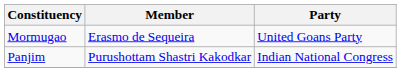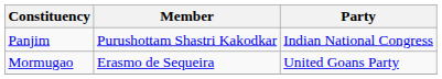 <table class="wikitable sortable">
 <tr>
 <th>Constituency</th>
 <th>Member</th>
 <th>Party</th>
 </tr>
 <tr>
+<td><a href='#'>Panjim</a></td>
+<td><a href='#'>Purushottam Shastri Kakodkar</a></td>
+<td><a href='#'>Indian National Congress</a></td>
+</tr>
+<tr>
 <td><a href='#'>Mormugao</a></td>
 <td><a href='#'>Erasmo de Sequeira</a></td>
 <td><a href='#'>United Goans Party</a></td>
 </tr>
 <tr>
-<td><a href='#'>Panjim</a></td>
-<td><a href='#'>Purushottam Shastri Kakodkar</a></td>
-<td><a href='#'>Indian National Congress</a></td>
-</tr>
-<tr>
 </tr>
 </table>
